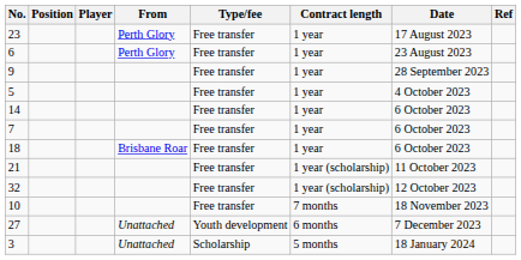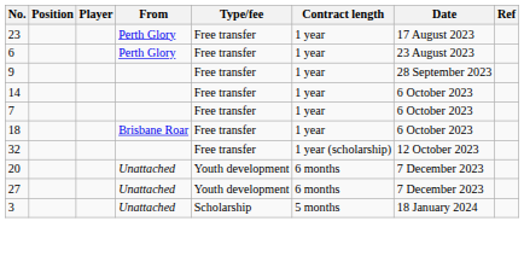 <table class="wikitable plainrowheaders sortable" style="text-align:center; text-align:left">
 <tr>
 <th scope="col">No.</th>
 <th scope="col">Position</th>
 <th scope="col">Player</th>
 <th scope="col">From</th>
 <th scope="col">Type/fee</th>
 <th scope="col">Contract length</th>
 <th scope="col">Date</th>
 <th scope="col" class="unsortable">Ref</th>
 </tr>
 <tr>
 <td>23</td>
 <td></td>
 <td align=left></td>
 <td align=left><a href='#'>Perth Glory</a></td>
 <td>Free transfer</td>
 <td>1 year</td>
 <td>17 August 2023</td>
 <td></td>
 </tr>
 <tr>
 <td>6</td>
 <td></td>
 <td align=left></td>
 <td align=left><a href='#'>Perth Glory</a></td>
 <td>Free transfer</td>
 <td>1 year</td>
 <td>23 August 2023</td>
 <td></td>
 </tr>
 <tr>
 <td>9</td>
 <td></td>
 <td align=left></td>
 <td align=left></td>
 <td>Free transfer</td>
 <td>1 year</td>
 <td>28 September 2023</td>
 <td></td>
 </tr>
 <tr>
-<td>5</td>
-<td></td>
-<td align=left></td>
-<td align=left></td>
-<td>Free transfer</td>
-<td>1 year</td>
-<td>4 October 2023</td>
-<td></td>
-</tr>
-<tr>
 <td>14</td>
 <td></td>
 <td align=left></td>
 <td align=left></td>
 <td>Free transfer</td>
 <td>1 year</td>
 <td>6 October 2023</td>
 <td></td>
 </tr>
 <tr>
 <td>7</td>
 <td></td>
 <td align=left></td>
 <td align=left></td>
 <td>Free transfer</td>
 <td>1 year</td>
 <td>6 October 2023</td>
 <td></td>
 </tr>
 <tr>
 <td>18</td>
 <td></td>
 <td align=left></td>
 <td align=left><a href='#'>Brisbane Roar</a></td>
 <td>Free transfer</td>
 <td>1 year</td>
 <td>6 October 2023</td>
 <td></td>
 </tr>
 <tr>
-<td>21</td>
-<td></td>
-<td align=left></td>
-<td align=left></td>
-<td>Free transfer</td>
-<td>1 year (scholarship)</td>
-<td>11 October 2023</td>
-<td></td>
-</tr>
-<tr>
 <td>32</td>
 <td></td>
 <td align=left></td>
 <td align=left></td>
 <td>Free transfer</td>
 <td>1 year (scholarship)</td>
 <td>12 October 2023</td>
 <td></td>
 </tr>
 <tr>
-<td>10</td>
+<td>20</td>
 <td></td>
 <td align=left></td>
-<td align=left></td>
-<td>Free transfer</td>
-<td>7 months</td>
-<td>18 November 2023</td>
+<td align=left><em>Unattached</em></td>
+<td>Youth development</td>
+<td>6 months</td>
+<td>7 December 2023</td>
 <td></td>
 </tr>
 <tr>
 <td>27</td>
 <td></td>
 <td align=left></td>
 <td align=left><em>Unattached</em></td>
 <td>Youth development</td>
 <td>6 months</td>
 <td>7 December 2023</td>
 <td></td>
 </tr>
 <tr>
 <td>3</td>
 <td></td>
 <td align=left></td>
 <td align=left><em>Unattached</em></td>
 <td>Scholarship</td>
 <td>5 months</td>
 <td>18 January 2024</td>
 <td></td>
 </tr>
 </table>
